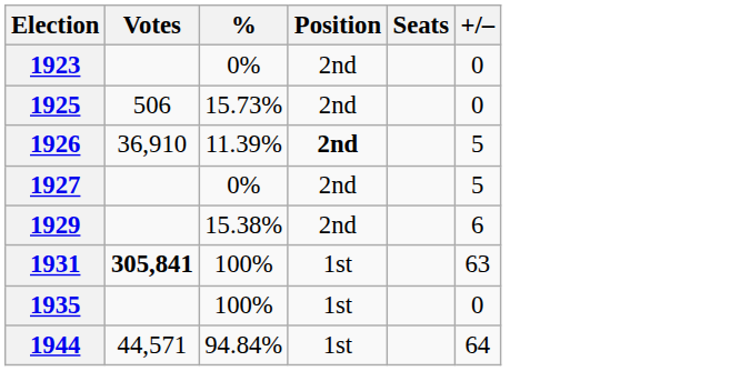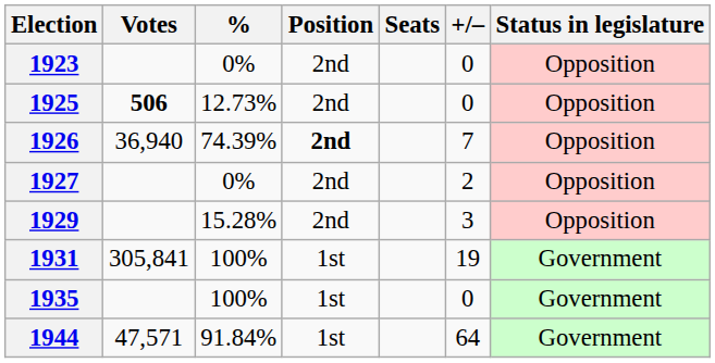 <table class=wikitable style=text-align:center>
 <tr>
 <th><strong>Election</strong></th>
 <th scope="col"><strong>Votes</strong></th>
 <th scope="col"><strong>%</strong></th>
 <th>Position</th>
 <th scope="col">Seats</th>
 <th>+/–</th>
+<th><strong>Status in legislature</strong></th>
 </tr>
 <tr>
 <th><a href='#'>1923</a></th>
 <td></td>
 <td>0%</td>
 <td> 2nd</td>
 <td></td>
 <td> 0</td>
+<td style="background:#fcc;">Opposition</td>
 </tr>
 <tr>
 <th><a href='#'>1925</a></th>
-<td>506</td>
-<td>15.73%</td>
+<td><strong>506</strong></td>
+<td>12.73%</td>
 <td> 2nd</td>
 <td></td>
 <td> 0</td>
+<td style="background:#fcc;">Opposition</td>
 </tr>
 <tr>
 <th><a href='#'>1926</a></th>
-<td>36,910</td>
-<td>11.39%</td>
+<td>36,940</td>
+<td>74.39%</td>
 <td><strong> 2nd</strong></td>
 <td></td>
-<td> 5</td>
+<td> 7</td>
+<td style="background:#fcc;">Opposition</td>
 </tr>
 <tr>
 <th><a href='#'>1927</a></th>
 <td></td>
 <td>0%</td>
 <td> 2nd</td>
 <td></td>
-<td> 5</td>
+<td> 2</td>
+<td style="background:#fcc;">Opposition</td>
 </tr>
 <tr>
 <th><a href='#'>1929</a></th>
 <td></td>
-<td>15.38%</td>
+<td>15.28%</td>
 <td> 2nd</td>
 <td></td>
-<td> 6</td>
+<td> 3</td>
+<td style="background:#fcc;">Opposition</td>
 </tr>
 <tr>
 <th><a href='#'>1931</a></th>
-<td><strong>305,841</strong></td>
+<td>305,841</td>
 <td>100%</td>
 <td> 1st</td>
 <td></td>
-<td> 63</td>
+<td> 19</td>
+<td style="background:#cfc;">Government</td>
 </tr>
 <tr>
 <th><a href='#'>1935</a></th>
 <td></td>
 <td>100%</td>
 <td> 1st</td>
 <td></td>
 <td> 0</td>
+<td style="background:#cfc;">Government</td>
 </tr>
 <tr>
 <th><a href='#'>1944</a></th>
-<td>44,571</td>
-<td>94.84%</td>
+<td>47,571</td>
+<td>91.84%</td>
 <td> 1st</td>
 <td></td>
 <td> 64</td>
+<td style="background:#cfc;">Government</td>
 </tr>
 </table>
